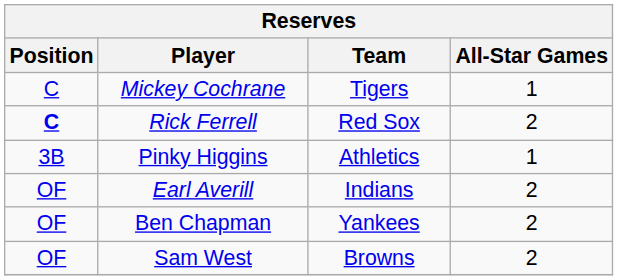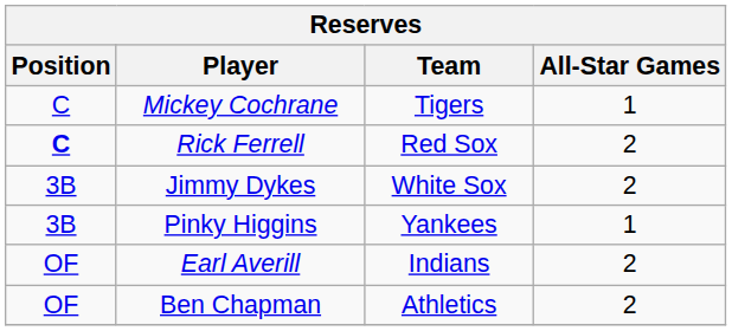 <table class="wikitable" style="font-size: 100%; text-align:right;">
 <tr>
 <th colspan="4">Reserves</th>
 </tr>
 <tr>
 <th>Position</th>
 <th width="150">Player</th>
 <th width="100">Team</th>
 <th>All-Star Games</th>
 </tr>
 <tr>
 <td align="center"><a href='#'>C</a></td>
 <td align="center"><em><a href='#'>Mickey Cochrane</a></em></td>
 <td align="center"><a href='#'>Tigers</a></td>
 <td align="center">1</td>
 </tr>
 <tr>
 <td align="center"><strong><a href='#'>C</a></strong></td>
 <td align="center"><em><a href='#'>Rick Ferrell</a></em></td>
 <td align="center"><a href='#'>Red Sox</a></td>
 <td align="center">2</td>
 </tr>
 <tr>
 <td align="center"><a href='#'>3B</a></td>
+<td align="center"><a href='#'>Jimmy Dykes</a></td>
+<td align="center"><a href='#'>White Sox</a></td>
+<td align="center">2</td>
+</tr>
+<tr>
+<td align="center"><a href='#'>3B</a></td>
 <td align="center"><a href='#'>Pinky Higgins</a></td>
-<td align="center"><a href='#'>Athletics</a></td>
+<td align="center"><a href='#'>Yankees</a></td>
 <td align="center">1</td>
 </tr>
 <tr>
 <td align="center"><a href='#'>OF</a></td>
 <td align="center"><em><a href='#'>Earl Averill</a></em></td>
 <td align="center"><a href='#'>Indians</a></td>
 <td align="center">2</td>
 </tr>
 <tr>
 <td align="center"><a href='#'>OF</a></td>
 <td align="center"><a href='#'>Ben Chapman</a></td>
-<td align="center"><a href='#'>Yankees</a></td>
-<td align="center">2</td>
-</tr>
-<tr>
-<td align="center"><a href='#'>OF</a></td>
-<td align="center"><a href='#'>Sam West</a></td>
-<td align="center"><a href='#'>Browns</a></td>
+<td align="center"><a href='#'>Athletics</a></td>
 <td align="center">2</td>
 </tr>
 <tr>
 </tr>
 </table>
